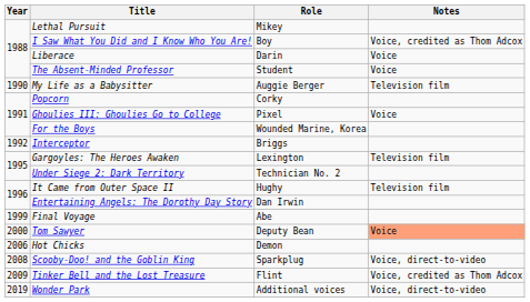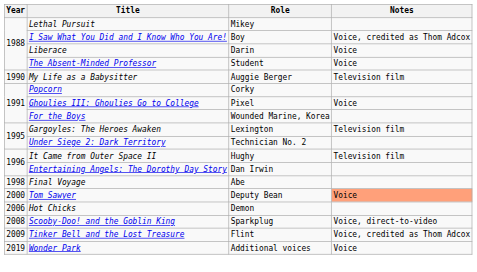 <table class="wikitable" style="font-size: 90%;">
 <tr>
 <th>Year</th>
 <th>Title</th>
 <th>Role</th>
 <th>Notes</th>
 </tr>
 <tr>
 <td rowspan="4">1988</td>
 <td><em>Lethal Pursuit</em></td>
 <td>Mikey</td>
 <td></td>
 </tr>
 <tr>
 <td><em><a href='#'>I Saw What You Did and I Know Who You Are!</a></em></td>
 <td>Boy</td>
 <td>Voice, credited as Thom Adcox</td>
 </tr>
 <tr>
 <td><em>Liberace</em></td>
 <td>Darin</td>
 <td>Voice</td>
 </tr>
 <tr>
 <td><em><a href='#'>The Absent-Minded Professor</a></em></td>
 <td>Student</td>
 <td>Voice</td>
 </tr>
 <tr>
 <td>1990</td>
 <td><em>My Life as a Babysitter</em></td>
 <td>Auggie Berger</td>
 <td>Television film</td>
 </tr>
 <tr>
 <td rowspan="3">1991</td>
 <td><em><a href='#'>Popcorn</a></em></td>
 <td>Corky</td>
 <td></td>
 </tr>
 <tr>
 <td><em><a href='#'>Ghoulies III: Ghoulies Go to College</a></em></td>
 <td>Pixel</td>
 <td>Voice</td>
 </tr>
 <tr>
 <td><em><a href='#'>For the Boys</a></em></td>
 <td>Wounded Marine, Korea</td>
 <td></td>
 </tr>
 <tr>
-<td>1992</td>
-<td><em><a href='#'>Interceptor</a></em></td>
-<td>Briggs</td>
-<td></td>
-</tr>
-<tr>
 <td rowspan="2">1995</td>
 <td><em>Gargoyles: The Heroes Awaken</em></td>
 <td>Lexington</td>
 <td>Television film</td>
 </tr>
 <tr>
 <td><em><a href='#'>Under Siege 2: Dark Territory</a></em></td>
 <td>Technician No. 2</td>
 <td></td>
 </tr>
 <tr>
 <td rowspan="2">1996</td>
 <td><em>It Came from Outer Space II</em></td>
 <td>Hughy</td>
 <td>Television film</td>
 </tr>
 <tr>
 <td><em><a href='#'>Entertaining Angels: The Dorothy Day Story</a></em></td>
 <td>Dan Irwin</td>
 <td></td>
 </tr>
 <tr>
-<td>1999</td>
+<td>1998</td>
 <td><em>Final Voyage</em></td>
 <td>Abe</td>
 <td></td>
 </tr>
 <tr>
 <td>2000</td>
 <td><em><a href='#'>Tom Sawyer</a></em></td>
 <td>Deputy Bean</td>
 <td style="background: lightsalmon;">Voice</td>
 </tr>
 <tr>
 <td>2006</td>
 <td><em>Hot Chicks</em></td>
 <td>Demon</td>
 <td></td>
 </tr>
 <tr>
 <td>2008</td>
 <td><em><a href='#'>Scooby-Doo! and the Goblin King</a></em></td>
 <td>Sparkplug</td>
 <td>Voice, direct-to-video</td>
 </tr>
 <tr>
 <td>2009</td>
 <td><em><a href='#'>Tinker Bell and the Lost Treasure</a></em></td>
 <td>Flint</td>
 <td>Voice, credited as Thom Adcox</td>
 </tr>
 <tr>
 <td>2019</td>
 <td><em><a href='#'>Wonder Park</a></em></td>
 <td>Additional voices</td>
-<td>Voice, direct-to-video</td>
+<td>Voice</td>
 </tr>
 </table>
